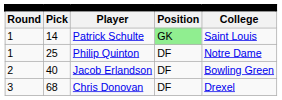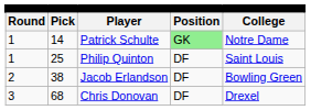 <table class="wikitable sortable" style="text-align:center; font-size:90%; text-align:left;">
 <tr style="border-spacing: 2px; border: 2px solid black;">
 <td colspan="7" bgcolor="#000000" color="#000000" border="#FED000" align="center"><strong></strong></td>
 </tr>
 <tr>
 <th><strong>Round</strong></th>
 <th><strong>Pick</strong></th>
 <th><strong>Player</strong></th>
 <th><strong>Position</strong></th>
 <th><strong>College</strong></th>
 </tr>
 <tr>
 <td>1</td>
 <td>14</td>
 <td> <a href='#'>Patrick Schulte</a></td>
 <td style="background: lightgreen;">GK</td>
-<td><a href='#'>Saint Louis</a></td>
+<td><a href='#'>Notre Dame</a></td>
 </tr>
 <tr>
 <td>1</td>
 <td>25</td>
 <td> <a href='#'>Philip Quinton</a></td>
 <td>DF</td>
-<td><a href='#'>Notre Dame</a></td>
+<td><a href='#'>Saint Louis</a></td>
 </tr>
 <tr>
 <td>2</td>
-<td>40</td>
+<td>38</td>
 <td> <a href='#'>Jacob Erlandson</a></td>
 <td>DF</td>
 <td><a href='#'>Bowling Green</a></td>
 </tr>
 <tr>
 <td>3</td>
 <td>68</td>
 <td> <a href='#'>Chris Donovan</a></td>
 <td>DF</td>
 <td><a href='#'>Drexel</a></td>
 </tr>
 </table>
